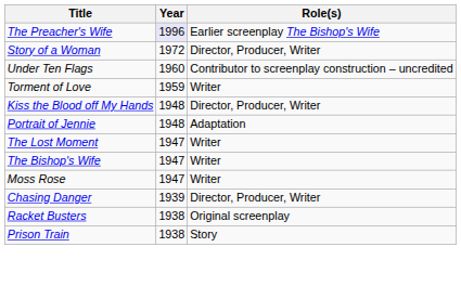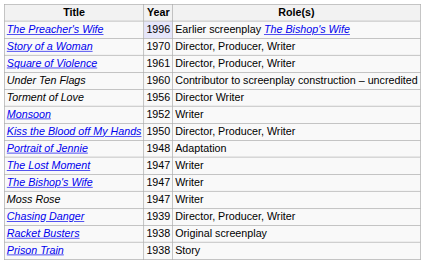 <table class="wikitable sortable">
 <tr>
 <th>Title</th>
 <th>Year</th>
 <th>Role(s)</th>
 </tr>
 <tr>
 <td><em><a href='#'>The Preacher's Wife</a></em></td>
 <td style="background: lavender;">1996</td>
 <td>Earlier screenplay <em><a href='#'>The Bishop's Wife</a></em></td>
 </tr>
 <tr>
 <td><em><a href='#'>Story of a Woman</a></em></td>
-<td>1972</td>
+<td>1970</td>
+<td>Director, Producer, Writer</td>
+</tr>
+<tr>
+<td><em><a href='#'>Square of Violence</a></em></td>
+<td>1961</td>
 <td>Director, Producer, Writer</td>
 </tr>
 <tr>
 <td><em>Under Ten Flags</em></td>
 <td>1960</td>
 <td>Contributor to screenplay construction – uncredited</td>
 </tr>
 <tr>
 <td><em>Torment of Love</em></td>
-<td>1959</td>
+<td>1956</td>
+<td>Director Writer</td>
+</tr>
+<tr>
+<td><em><a href='#'>Monsoon</a></em></td>
+<td>1952</td>
 <td>Writer</td>
 </tr>
 <tr>
 <td><em><a href='#'>Kiss the Blood off My Hands</a></em></td>
-<td>1948</td>
+<td>1950</td>
 <td>Director, Producer, Writer</td>
 </tr>
 <tr>
 <td><em><a href='#'>Portrait of Jennie</a></em></td>
 <td>1948</td>
 <td>Adaptation</td>
 </tr>
 <tr>
 <td><em><a href='#'>The Lost Moment</a></em></td>
 <td>1947</td>
 <td>Writer</td>
 </tr>
 <tr>
 <td><em><a href='#'>The Bishop's Wife</a></em></td>
 <td>1947</td>
 <td>Writer</td>
 </tr>
 <tr>
 <td><em>Moss Rose</em></td>
 <td>1947</td>
 <td>Writer</td>
 </tr>
 <tr>
 <td><em><a href='#'>Chasing Danger</a></em></td>
 <td>1939</td>
 <td>Director, Producer, Writer</td>
 </tr>
 <tr>
 <td><em><a href='#'>Racket Busters</a></em></td>
 <td>1938</td>
 <td>Original screenplay</td>
 </tr>
 <tr>
 <td><em><a href='#'>Prison Train</a></em></td>
 <td>1938</td>
 <td>Story</td>
 </tr>
 </table>
